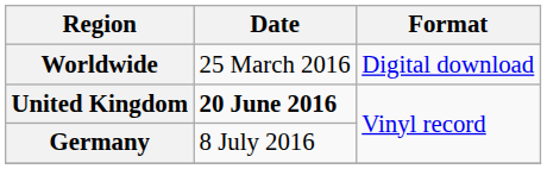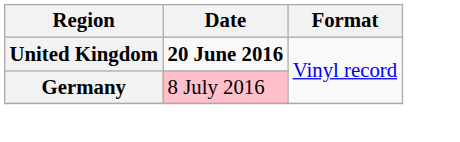 <table class="wikitable plainrowheaders">
 <tr>
 <th>Region</th>
 <th>Date</th>
 <th>Format</th>
-</tr>
-<tr>
-<th scope="row">Worldwide</th>
-<td>25 March 2016</td>
-<td><a href='#'>Digital download</a></td>
 </tr>
 <tr>
 <th scope="row">United Kingdom</th>
 <td><strong>20 June 2016</strong></td>
 <td rowspan="2"><a href='#'>Vinyl record</a></td>
 </tr>
 <tr>
 <th scope="row">Germany</th>
-<td>8 July 2016</td>
+<td style="background: pink;">8 July 2016</td>
 </tr>
 <tr>
 </tr>
 </table>
